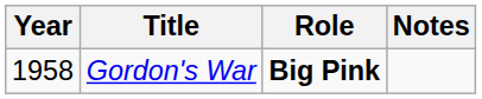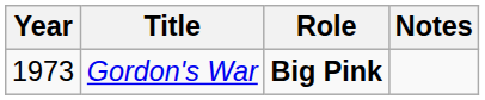 <table class="wikitable">
 <tr>
 <th>Year</th>
 <th>Title</th>
 <th>Role</th>
 <th>Notes</th>
 </tr>
 <tr>
-<td>1958</td>
+<td>1973</td>
 <td><em><a href='#'>Gordon's War</a></em></td>
 <td><strong>Big Pink</strong></td>
 <td></td>
 </tr>
 </table>
